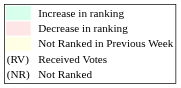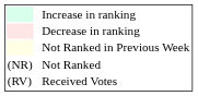 <table style="border:1px solid black;">
 <tr>
 <td style="background:#D8FFEB; width:20px;"></td>
 <td> </td>
 <td>Increase in ranking</td>
 </tr>
 <tr>
 <td style="background:#FFE6E6; width:20px;"></td>
 <td> </td>
 <td>Decrease in ranking</td>
 </tr>
 <tr>
 <td style="background:#FFFFE6; width:20px;"></td>
 <td> </td>
 <td>Not Ranked in Previous Week</td>
 </tr>
 <tr>
+<td>(NR)</td>
+<td> </td>
+<td>Not Ranked</td>
+</tr>
+<tr>
 <td>(RV)</td>
 <td> </td>
 <td>Received Votes</td>
 </tr>
-<tr>
-<td>(NR)</td>
-<td> </td>
-<td>Not Ranked</td>
-</tr>
 </table>
